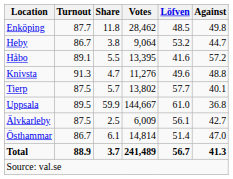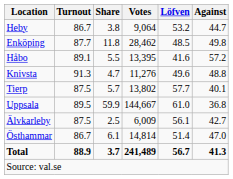 <table class="wikitable sortable" style=text-align:right>
 <tr>
 <th>Location</th>
 <th>Turnout</th>
 <th>Share</th>
 <th>Votes</th>
 <th><a href='#'>Löfven</a></th>
 <th>Against</th>
 </tr>
 <tr>
+<td align=left><a href='#'>Heby</a></td>
+<td>86.7</td>
+<td>3.8</td>
+<td>9,064</td>
+<td>53.2</td>
+<td>44.7</td>
+</tr>
+<tr>
 <td align=left><a href='#'>Enköping</a></td>
 <td>87.7</td>
 <td>11.8</td>
 <td>28,462</td>
 <td>48.5</td>
 <td>49.8</td>
-</tr>
-<tr>
-<td align=left><a href='#'>Heby</a></td>
-<td>86.7</td>
-<td>3.8</td>
-<td>9,064</td>
-<td>53.2</td>
-<td>44.7</td>
 </tr>
 <tr>
 <td align=left><a href='#'>Håbo</a></td>
 <td>89.1</td>
 <td>5.5</td>
 <td>13,395</td>
 <td>41.6</td>
 <td>57.2</td>
 </tr>
 <tr>
 <td align=left><a href='#'>Knivsta</a></td>
 <td>91.3</td>
 <td>4.7</td>
 <td>11,276</td>
 <td>49.6</td>
 <td>48.8</td>
 </tr>
 <tr>
 <td align=left><a href='#'>Tierp</a></td>
 <td>87.5</td>
 <td>5.7</td>
 <td>13,802</td>
 <td>57.7</td>
 <td>40.1</td>
 </tr>
 <tr>
 <td align=left><a href='#'>Uppsala</a></td>
 <td>89.5</td>
 <td>59.9</td>
 <td>144,667</td>
 <td>61.0</td>
 <td>36.8</td>
 </tr>
 <tr>
 <td align=left><a href='#'>Älvkarleby</a></td>
 <td>87.5</td>
 <td>2.5</td>
 <td>6,009</td>
 <td>56.1</td>
 <td>42.7</td>
 </tr>
 <tr>
 <td align=left><a href='#'>Östhammar</a></td>
 <td>86.7</td>
 <td>6.1</td>
 <td>14,814</td>
 <td>51.4</td>
 <td>47.0</td>
 </tr>
 <tr>
 <td align=left><strong>Total</strong></td>
 <td><strong>88.9</strong></td>
 <td><strong>3.7</strong></td>
 <td><strong>241,489</strong></td>
 <td><strong>56.7</strong></td>
 <td><strong>41.3</strong></td>
 </tr>
 <tr>
 <td align=left colspan=6>Source: val.se</td>
 </tr>
 </table>
